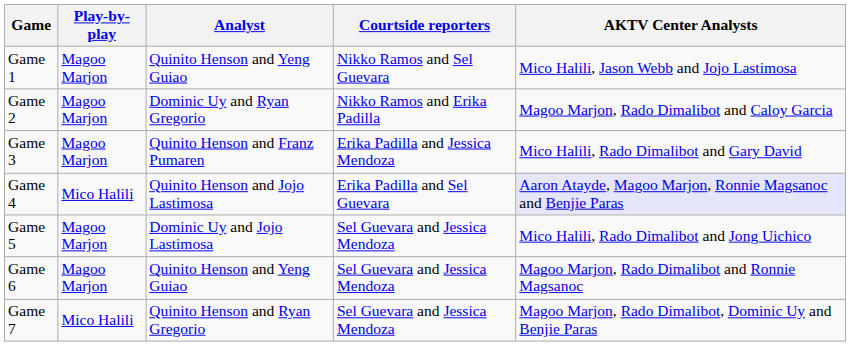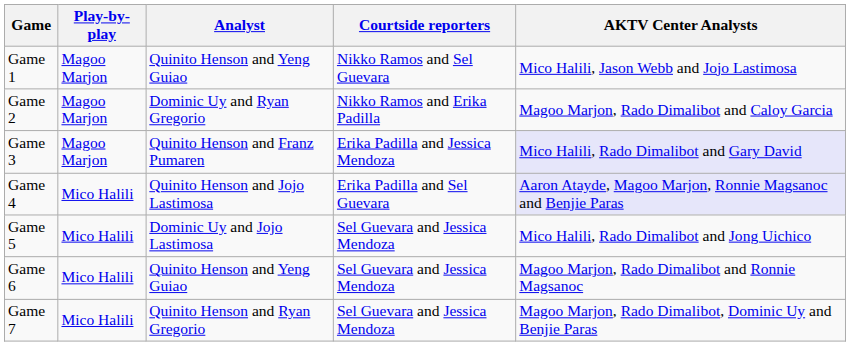 <table class=wikitable>
 <tr>
 <th>Game</th>
 <th><a href='#'>Play-by-play</a></th>
 <th><a href='#'>Analyst</a></th>
 <th><a href='#'>Courtside reporters</a></th>
 <th>AKTV Center Analysts</th>
 </tr>
 <tr>
 <td>Game 1</td>
 <td><a href='#'>Magoo Marjon</a></td>
 <td><a href='#'>Quinito Henson</a> and <a href='#'>Yeng Guiao</a></td>
 <td><a href='#'>Nikko Ramos</a> and <a href='#'>Sel Guevara</a></td>
 <td><a href='#'>Mico Halili</a>, <a href='#'>Jason Webb</a> and <a href='#'>Jojo Lastimosa</a></td>
 </tr>
 <tr>
 <td>Game 2</td>
 <td><a href='#'>Magoo Marjon</a></td>
 <td><a href='#'>Dominic Uy</a> and <a href='#'>Ryan Gregorio</a></td>
 <td><a href='#'>Nikko Ramos</a> and <a href='#'>Erika Padilla</a></td>
 <td><a href='#'>Magoo Marjon</a>, <a href='#'>Rado Dimalibot</a> and <a href='#'>Caloy Garcia</a></td>
 </tr>
 <tr>
 <td>Game 3</td>
 <td><a href='#'>Magoo Marjon</a></td>
 <td><a href='#'>Quinito Henson</a> and <a href='#'>Franz Pumaren</a></td>
 <td><a href='#'>Erika Padilla</a> and <a href='#'>Jessica Mendoza</a></td>
-<td><a href='#'>Mico Halili</a>, <a href='#'>Rado Dimalibot</a> and <a href='#'>Gary David</a></td>
+<td style="background: lavender;"><a href='#'>Mico Halili</a>, <a href='#'>Rado Dimalibot</a> and <a href='#'>Gary David</a></td>
 </tr>
 <tr>
 <td>Game 4</td>
 <td><a href='#'>Mico Halili</a></td>
 <td><a href='#'>Quinito Henson</a> and <a href='#'>Jojo Lastimosa</a></td>
 <td><a href='#'>Erika Padilla</a> and <a href='#'>Sel Guevara</a></td>
 <td style="background: lavender;"><a href='#'>Aaron Atayde</a>, <a href='#'>Magoo Marjon</a>, <a href='#'>Ronnie Magsanoc</a> and <a href='#'>Benjie Paras</a></td>
 </tr>
 <tr>
 <td>Game 5</td>
-<td><a href='#'>Magoo Marjon</a></td>
+<td><a href='#'>Mico Halili</a></td>
 <td><a href='#'>Dominic Uy</a> and <a href='#'>Jojo Lastimosa</a></td>
 <td><a href='#'>Sel Guevara</a> and <a href='#'>Jessica Mendoza</a></td>
 <td><a href='#'>Mico Halili</a>, <a href='#'>Rado Dimalibot</a> and <a href='#'>Jong Uichico</a></td>
 </tr>
 <tr>
 <td>Game 6</td>
-<td><a href='#'>Magoo Marjon</a></td>
+<td><a href='#'>Mico Halili</a></td>
 <td><a href='#'>Quinito Henson</a> and  <a href='#'>Yeng Guiao</a></td>
 <td><a href='#'>Sel Guevara</a> and <a href='#'>Jessica Mendoza</a></td>
 <td><a href='#'>Magoo Marjon</a>, <a href='#'>Rado Dimalibot</a> and <a href='#'>Ronnie Magsanoc</a></td>
 </tr>
 <tr>
 <td>Game 7</td>
 <td><a href='#'>Mico Halili</a></td>
 <td><a href='#'>Quinito Henson</a> and <a href='#'>Ryan Gregorio</a></td>
 <td><a href='#'>Sel Guevara</a> and <a href='#'>Jessica Mendoza</a></td>
 <td><a href='#'>Magoo Marjon</a>, <a href='#'>Rado Dimalibot</a>, <a href='#'>Dominic Uy</a> and <a href='#'>Benjie Paras</a></td>
 </tr>
 </table>
